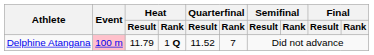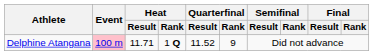 <table class="wikitable" style="font-size:90%">
 <tr>
 <th rowspan="2">Athlete</th>
 <th rowspan="2">Event</th>
 <th colspan="2">Heat</th>
 <th colspan="2">Quarterfinal</th>
 <th colspan="2">Semifinal</th>
 <th colspan="2">Final</th>
 </tr>
 <tr style="font-size:95%">
 <th>Result</th>
 <th>Rank</th>
 <th>Result</th>
 <th>Rank</th>
 <th>Result</th>
 <th>Rank</th>
 <th>Result</th>
 <th>Rank</th>
 </tr>
 <tr align=center>
 <td align=left><a href='#'>Delphine Atangana</a></td>
 <td align=left style="background: pink;"><a href='#'>100 m</a></td>
-<td>11.79</td>
+<td>11.71</td>
 <td>1 <strong>Q</strong></td>
 <td>11.52</td>
-<td>7</td>
+<td>9</td>
 <td colspan=4>Did not advance</td>
 </tr>
 </table>
